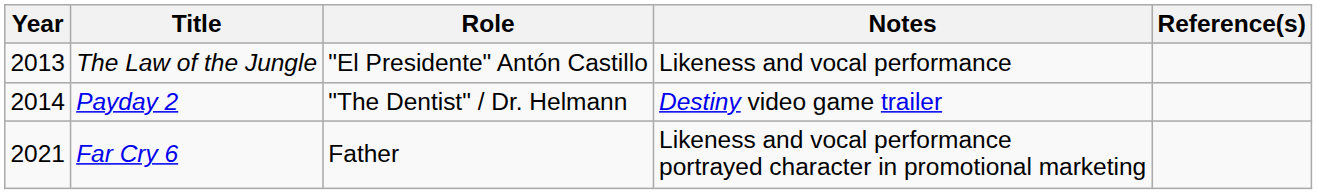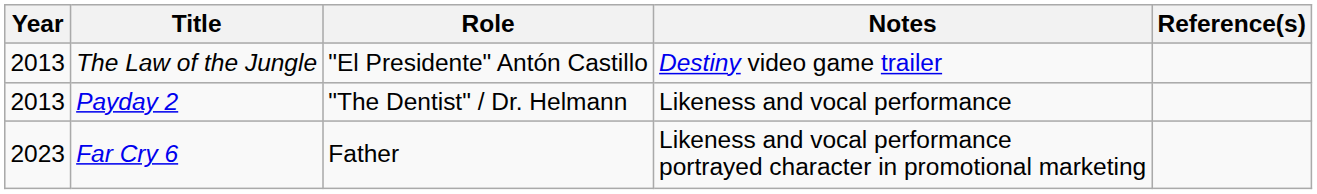 <table class="wikitable unsortable">
 <tr>
 <th scope="col">Year</th>
 <th scope="col">Title</th>
 <th scope="col">Role</th>
 <th scope="col" class="unsortable">Notes</th>
 <th scope="col" class="unsortable">Reference(s)</th>
 </tr>
 <tr>
 <td>2013</td>
 <td><em>The Law of the Jungle</em></td>
 <td>"El Presidente" Antón Castillo</td>
+<td><em><a href='#'>Destiny</a></em> video game <a href='#'>trailer</a></td>
+<td></td>
+</tr>
+<tr>
+<td>2013</td>
+<td><em><a href='#'>Payday 2</a></em></td>
+<td>"The Dentist" / Dr. Helmann</td>
 <td>Likeness and vocal performance</td>
 <td></td>
 </tr>
 <tr>
-<td>2014</td>
-<td><em><a href='#'>Payday 2</a></em></td>
-<td>"The Dentist" / Dr. Helmann</td>
-<td><em><a href='#'>Destiny</a></em> video game <a href='#'>trailer</a></td>
-<td></td>
-</tr>
-<tr>
-<td>2021</td>
+<td>2023</td>
 <td><em><a href='#'>Far Cry 6</a></em></td>
 <td>Father</td>
 <td>Likeness and vocal performance<br>portrayed character in promotional marketing</td>
 <td></td>
 </tr>
 </table>
